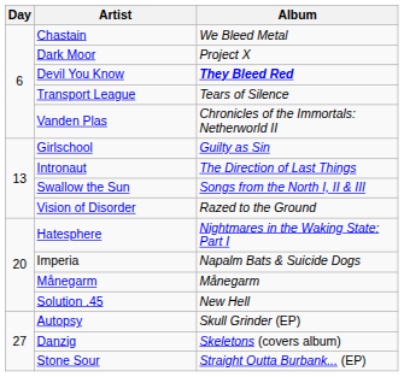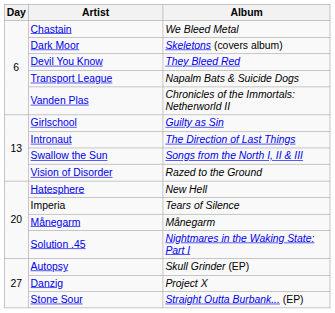 <table class="wikitable">
 <tr>
 <th style="width:20px;">Day</th>
 <th style="width:200px;">Artist</th>
 <th style="width:250px;">Album</th>
 </tr>
 <tr>
 <td style="text-align:center;" rowspan="5">6</td>
 <td><a href='#'>Chastain</a></td>
 <td><em>We Bleed Metal</em></td>
 </tr>
 <tr>
 <td><a href='#'>Dark Moor</a></td>
-<td><em>Project X</em></td>
+<td><em><a href='#'>Skeletons</a></em> (covers album)</td>
 </tr>
 <tr>
 <td><a href='#'>Devil You Know</a></td>
-<td><strong><em><a href='#'>They Bleed Red</a></em></strong></td>
+<td><em><a href='#'>They Bleed Red</a></em></td>
 </tr>
 <tr>
 <td><a href='#'>Transport League</a></td>
-<td><em>Tears of Silence</em></td>
+<td><em>Napalm Bats & Suicide Dogs</em></td>
 </tr>
 <tr>
 <td><a href='#'>Vanden Plas</a></td>
 <td><em>Chronicles of the Immortals: Netherworld II</em></td>
 </tr>
 <tr>
 <td style="text-align:center;" rowspan="4">13</td>
 <td><a href='#'>Girlschool</a></td>
 <td><em><a href='#'>Guilty as Sin</a></em></td>
 </tr>
 <tr>
 <td><a href='#'>Intronaut</a></td>
 <td><em><a href='#'>The Direction of Last Things</a></em></td>
 </tr>
 <tr>
 <td><a href='#'>Swallow the Sun</a></td>
 <td><em><a href='#'>Songs from the North I, II & III</a></em></td>
 </tr>
 <tr>
 <td><a href='#'>Vision of Disorder</a></td>
 <td><em>Razed to the Ground</em></td>
 </tr>
 <tr>
 <td style="text-align:center;" rowspan="4">20</td>
 <td><a href='#'>Hatesphere</a></td>
-<td><em><a href='#'>Nightmares in the Waking State: Part I</a></em></td>
+<td><em>New Hell</em></td>
 </tr>
 <tr>
 <td>Imperia</td>
-<td><em>Napalm Bats & Suicide Dogs</em></td>
+<td><em>Tears of Silence</em></td>
 </tr>
 <tr>
 <td><a href='#'>Månegarm</a></td>
 <td><em>Månegarm</em></td>
 </tr>
 <tr>
 <td><a href='#'>Solution .45</a></td>
-<td><em>New Hell</em></td>
+<td><em><a href='#'>Nightmares in the Waking State: Part I</a></em></td>
 </tr>
 <tr>
 <td style="text-align:center;" rowspan="3">27</td>
 <td><a href='#'>Autopsy</a></td>
 <td><em>Skull Grinder</em> (EP)</td>
 </tr>
 <tr>
 <td><a href='#'>Danzig</a></td>
-<td><em><a href='#'>Skeletons</a></em> (covers album)</td>
+<td><em>Project X</em></td>
 </tr>
 <tr>
 <td><a href='#'>Stone Sour</a></td>
 <td><em><a href='#'>Straight Outta Burbank...</a></em> (EP)</td>
 </tr>
 </table>
